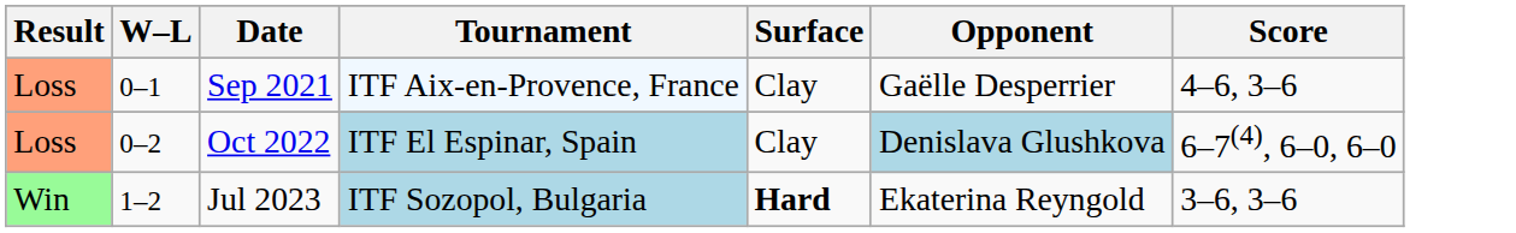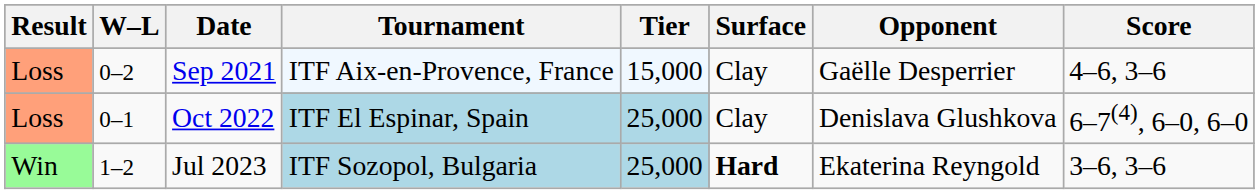 <table class="sortable wikitable">
 <tr>
 <th>Result</th>
 <th class="unsortable">W–L</th>
 <th>Date</th>
 <th>Tournament</th>
+<th>Tier</th>
 <th>Surface</th>
 <th>Opponent</th>
 <th class="unsortable">Score</th>
 </tr>
 <tr>
 <td style="background:#ffa07a;">Loss</td>
-<td><small>0–1</small></td>
+<td><small>0–2</small></td>
 <td><a href='#'>Sep 2021</a></td>
 <td style="background:#f0f8ff;">ITF Aix-en-Provence, France</td>
+<td style="background:#f0f8ff;">15,000</td>
 <td>Clay</td>
 <td> Gaëlle Desperrier</td>
 <td>4–6, 3–6</td>
 </tr>
 <tr>
 <td style="background:#ffa07a;">Loss</td>
-<td><small>0–2</small></td>
+<td><small>0–1</small></td>
 <td><a href='#'>Oct 2022</a></td>
 <td style="background:lightblue;">ITF El Espinar, Spain</td>
+<td style="background:lightblue;">25,000</td>
 <td>Clay</td>
-<td style="background: lightblue;"> Denislava Glushkova</td>
+<td> Denislava Glushkova</td>
 <td>6–7<sup>(4)</sup>, 6–0, 6–0</td>
 </tr>
 <tr>
 <td style="background:#98FB98;">Win</td>
 <td><small>1–2</small></td>
 <td>Jul 2023</td>
 <td style="background:lightblue;">ITF Sozopol, Bulgaria</td>
+<td style="background:lightblue;">25,000</td>
 <td><strong>Hard</strong></td>
 <td> Ekaterina Reyngold</td>
 <td>3–6, 3–6</td>
 </tr>
 </table>
